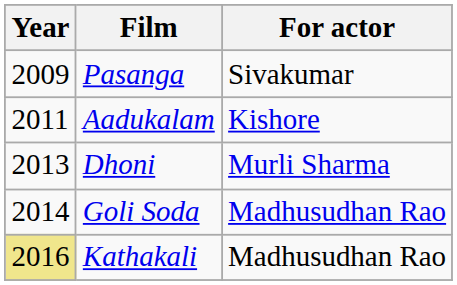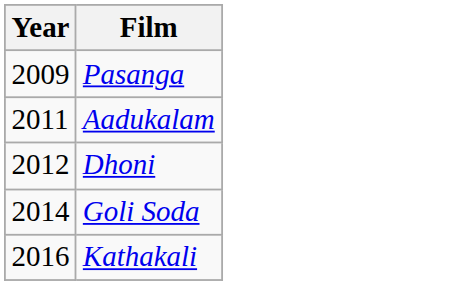 <table class="wikitable sortable">
 <tr>
 <th scope="col">Year</th>
 <th scope="col">Film</th>
-<th scope="col">For actor</th>
 </tr>
 <tr>
 <td>2009</td>
 <td><em><a href='#'>Pasanga</a></em></td>
-<td>Sivakumar</td>
 </tr>
 <tr>
 <td>2011</td>
 <td><em><a href='#'>Aadukalam</a></em></td>
-<td><a href='#'>Kishore</a></td>
 </tr>
 <tr>
-<td>2013</td>
+<td>2012</td>
 <td><em><a href='#'>Dhoni</a></em></td>
-<td><a href='#'>Murli Sharma</a></td>
 </tr>
 <tr>
 <td>2014</td>
 <td><em><a href='#'>Goli Soda</a></em></td>
-<td><a href='#'>Madhusudhan Rao</a></td>
 </tr>
 <tr>
-<td style="background: khaki;">2016</td>
+<td>2016</td>
 <td><em><a href='#'>Kathakali</a></em></td>
-<td>Madhusudhan Rao</td>
 </tr>
 </table>
